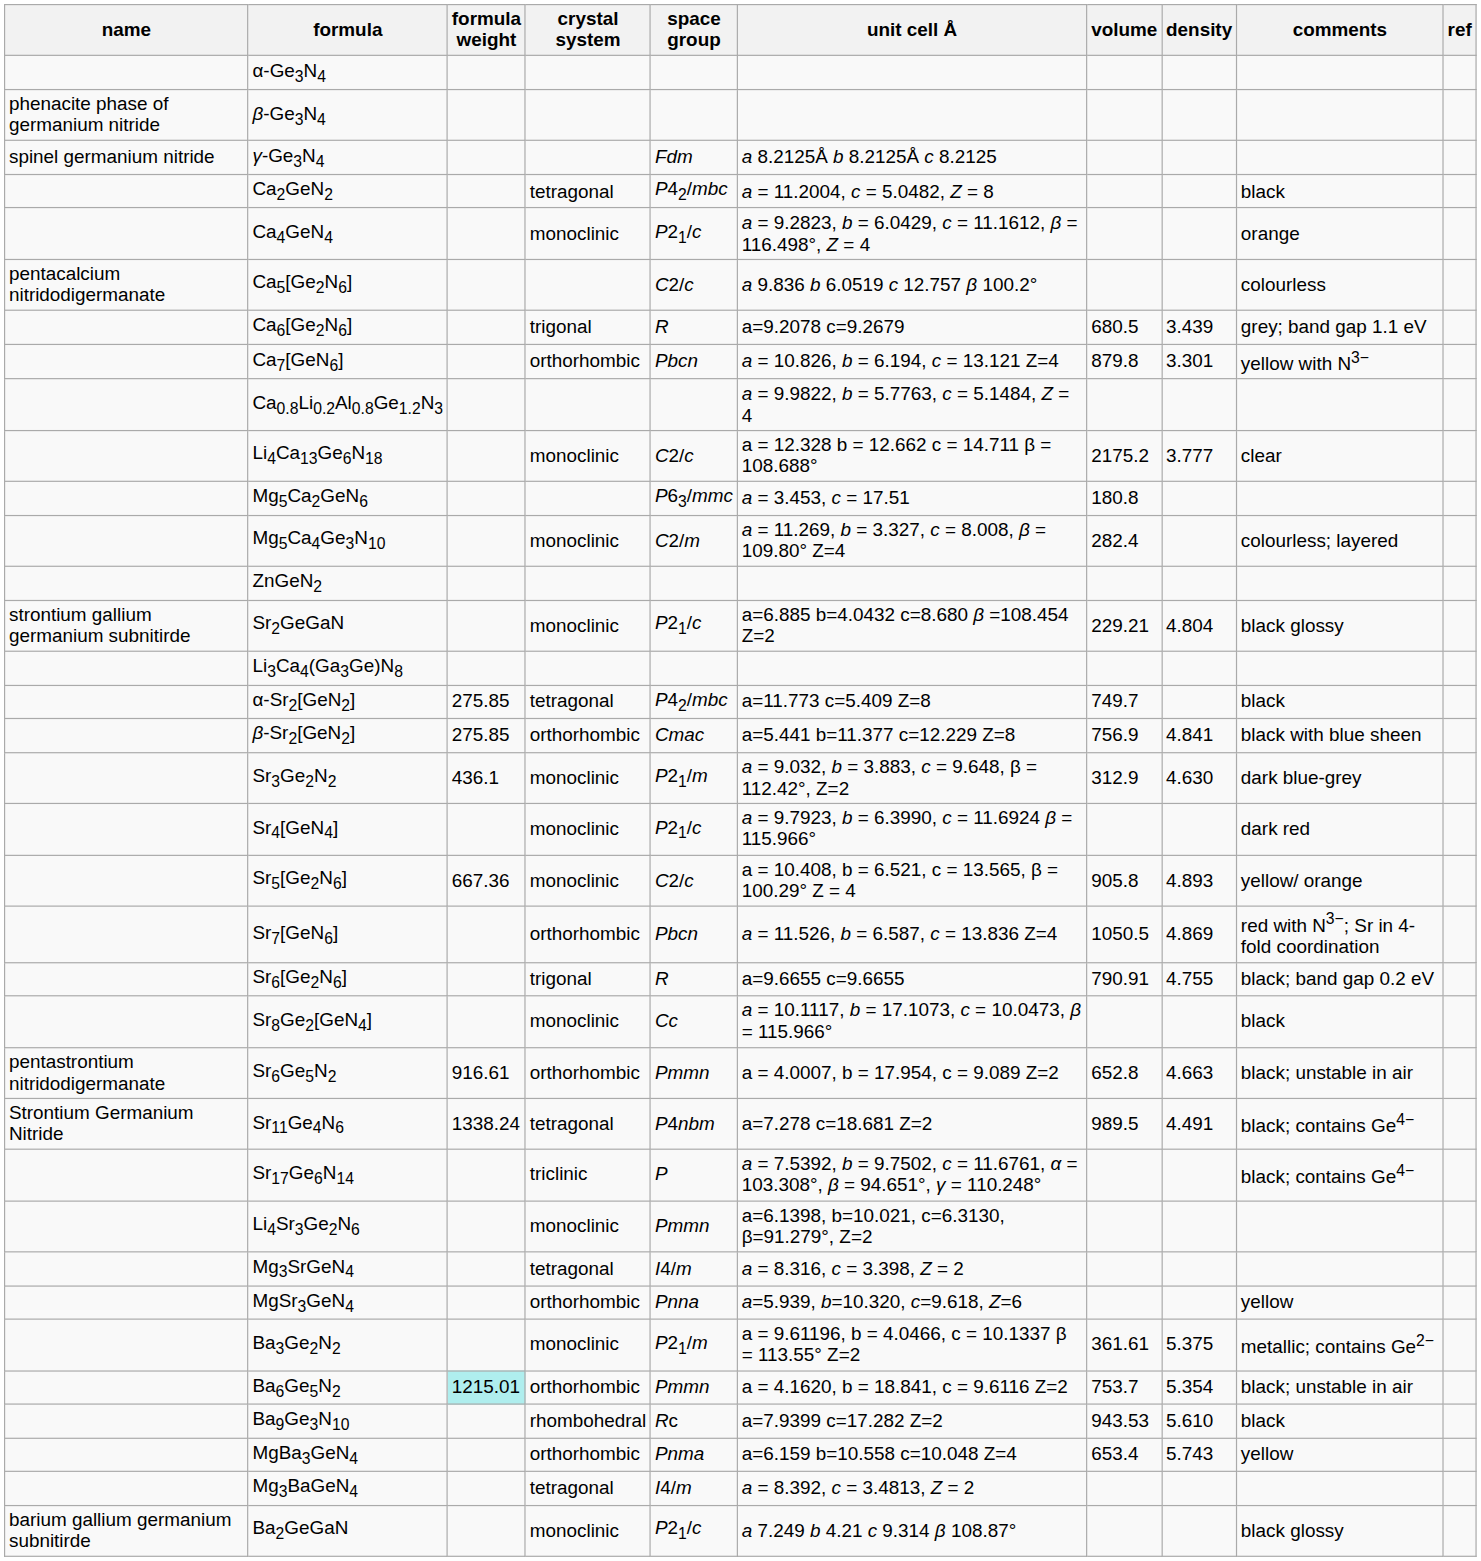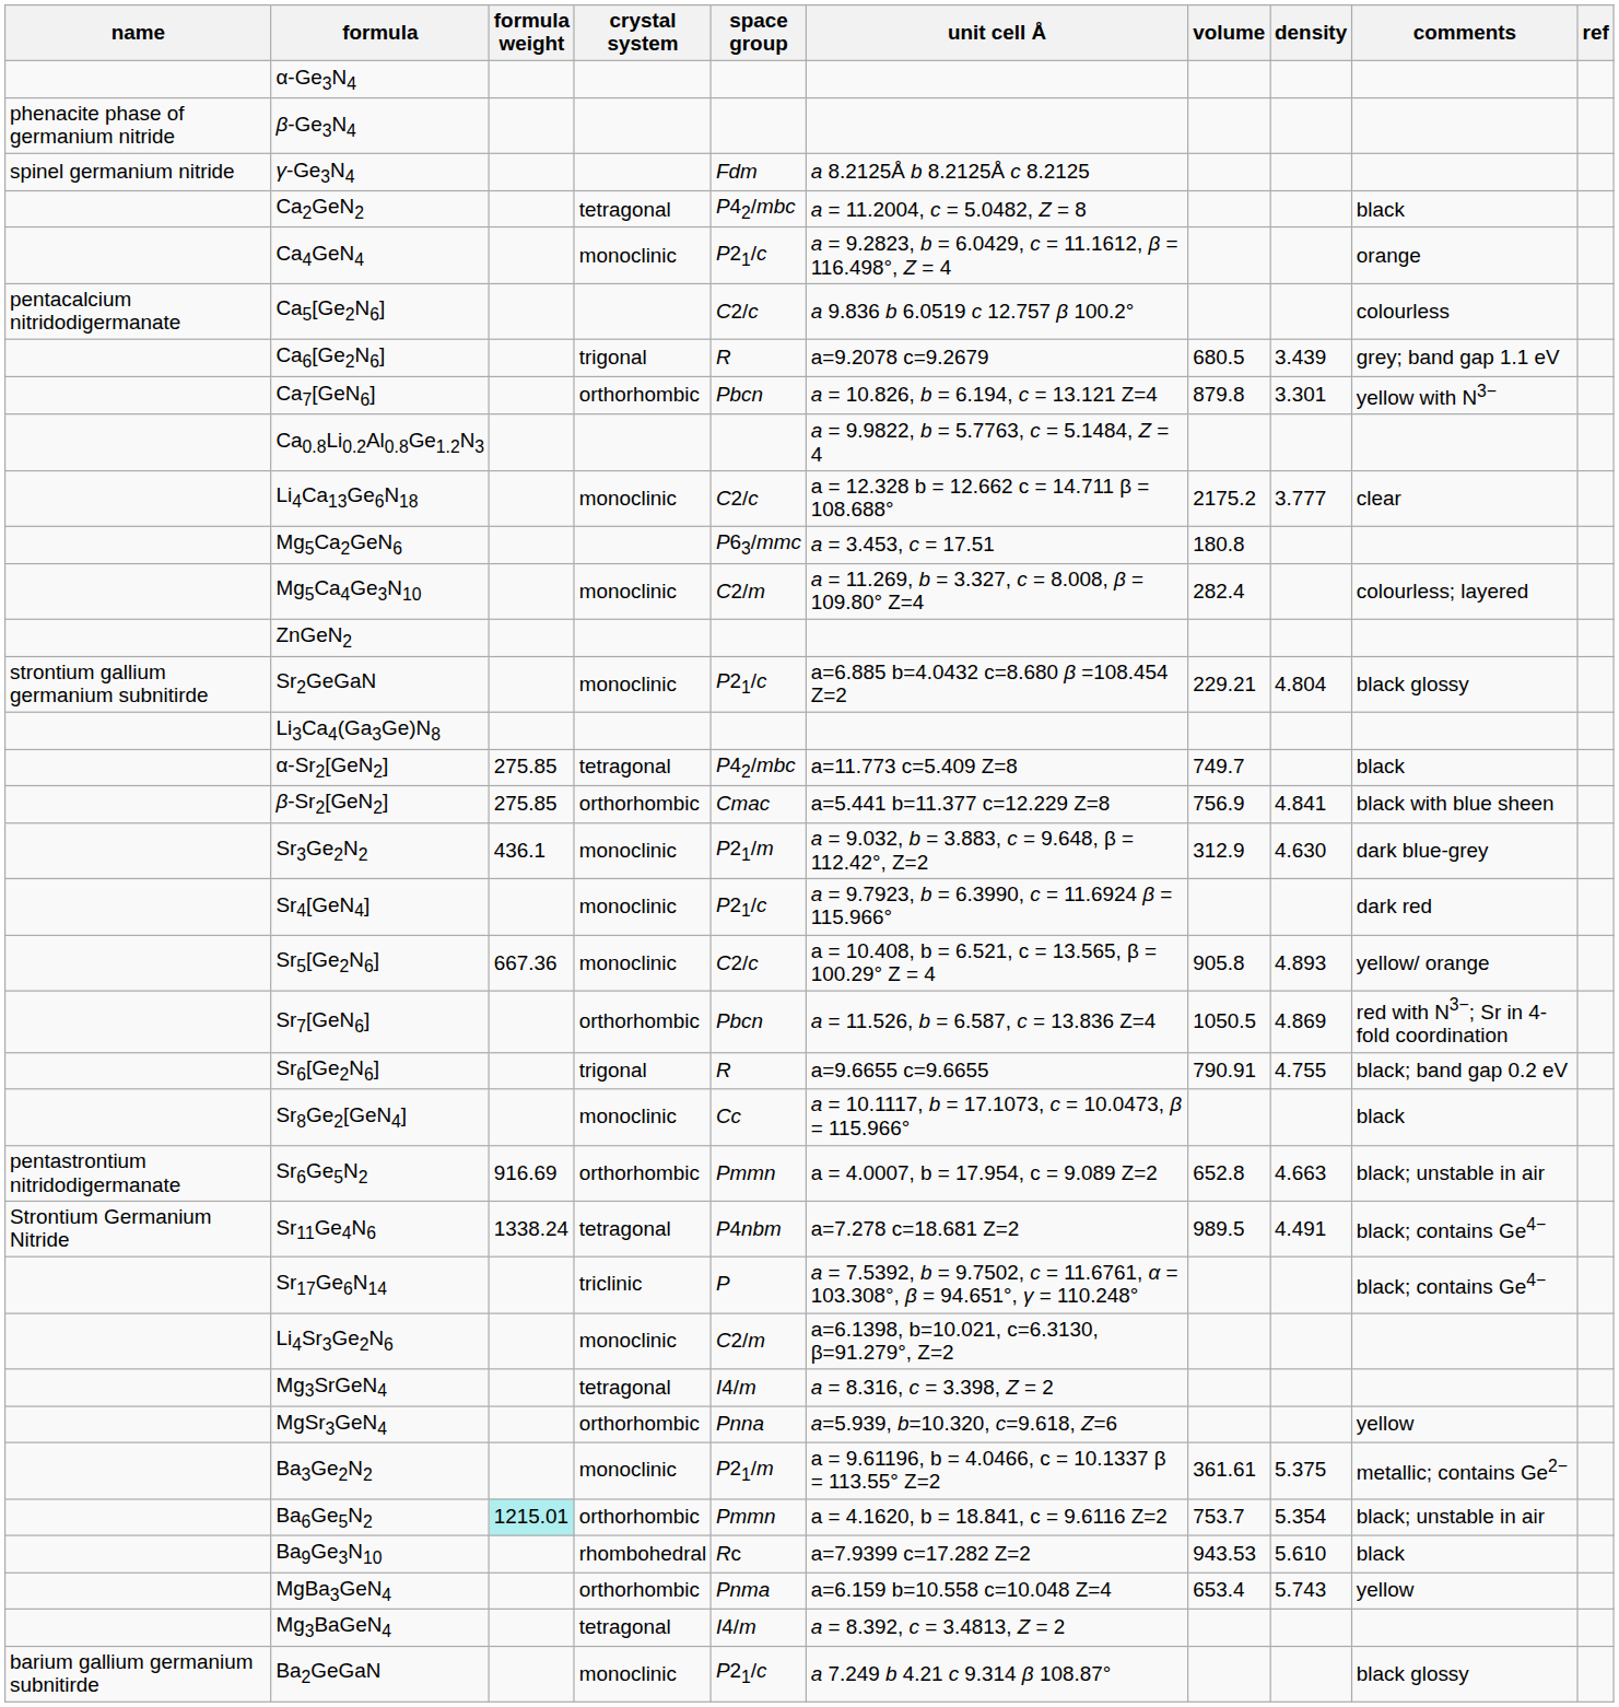 <table class="wikitable">
 <tr>
 <th>name</th>
 <th>formula</th>
 <th>formula<br>weight</th>
 <th>crystal<br>system</th>
 <th>space<br>group</th>
 <th>unit cell Å</th>
 <th>volume</th>
 <th>density</th>
 <th>comments</th>
 <th>ref</th>
 </tr>
 <tr>
 <td></td>
 <td>α-Ge<sub>3</sub>N<sub>4</sub></td>
 <td></td>
 <td></td>
 <td></td>
 <td></td>
 <td></td>
 <td></td>
 <td></td>
 <td></td>
 </tr>
 <tr>
 <td>phenacite phase of germanium nitride</td>
 <td><em>β</em>-Ge<sub>3</sub>N<sub>4</sub></td>
 <td></td>
 <td></td>
 <td></td>
 <td></td>
 <td></td>
 <td></td>
 <td></td>
 <td></td>
 </tr>
 <tr>
 <td>spinel germanium nitride</td>
 <td><em>γ</em>-Ge<sub>3</sub>N<sub>4</sub></td>
 <td></td>
 <td></td>
 <td><em>Fd</em><em>m</em></td>
 <td><em>a</em> 8.2125Å <em>b</em> 8.2125Å <em>c</em> 8.2125</td>
 <td></td>
 <td></td>
 <td></td>
 <td></td>
 </tr>
 <tr>
 <td></td>
 <td>Ca<sub>2</sub>GeN<sub>2</sub></td>
 <td></td>
 <td>tetragonal</td>
 <td><em>P</em>4<sub>2</sub>/<em>mbc</em></td>
 <td><em>a</em> = 11.2004, <em>c</em> = 5.0482, <em>Z</em> = 8</td>
 <td></td>
 <td></td>
 <td>black</td>
 <td></td>
 </tr>
 <tr>
 <td></td>
 <td>Ca<sub>4</sub>GeN<sub>4</sub></td>
 <td></td>
 <td>monoclinic</td>
 <td><em>P</em>2<sub>1</sub>/<em>c</em></td>
 <td><em>a</em> = 9.2823, <em>b</em> = 6.0429, <em>c</em> = 11.1612, <em>β</em> = 116.498°, <em>Z</em> = 4</td>
 <td></td>
 <td></td>
 <td>orange</td>
 <td></td>
 </tr>
 <tr>
 <td>pentacalcium nitridodigermanate</td>
 <td>Ca<sub>5</sub>[Ge<sub>2</sub>N<sub>6</sub>]</td>
 <td></td>
 <td></td>
 <td><em>C</em>2/<em>c</em></td>
 <td><em>a</em> 9.836 <em>b</em> 6.0519 <em>c</em> 12.757 <em>β</em> 100.2°</td>
 <td></td>
 <td></td>
 <td>colourless</td>
 <td></td>
 </tr>
 <tr>
 <td></td>
 <td>Ca<sub>6</sub>[Ge<sub>2</sub>N<sub>6</sub>]</td>
 <td></td>
 <td>trigonal</td>
 <td><em>R</em></td>
 <td>a=9.2078 c=9.2679</td>
 <td>680.5</td>
 <td>3.439</td>
 <td>grey; band gap 1.1 eV</td>
 <td></td>
 </tr>
 <tr>
 <td></td>
 <td>Ca<sub>7</sub>[GeN<sub>6</sub>]</td>
 <td></td>
 <td>orthorhombic</td>
 <td><em>Pbcn</em></td>
 <td><em>a</em> = 10.826, <em>b</em> = 6.194, <em>c</em> = 13.121  Z=4</td>
 <td>879.8</td>
 <td>3.301</td>
 <td>yellow with N<sup>3−</sup></td>
 <td></td>
 </tr>
 <tr>
 <td></td>
 <td>Ca<sub>0.8</sub>Li<sub>0.2</sub>Al<sub>0.8</sub>Ge<sub>1.2</sub>N<sub>3</sub></td>
 <td></td>
 <td></td>
 <td></td>
 <td><em>a</em> = 9.9822, <em>b</em> = 5.7763, <em>c</em> = 5.1484, <em>Z</em> = 4</td>
 <td></td>
 <td></td>
 <td></td>
 <td></td>
 </tr>
 <tr>
 <td></td>
 <td>Li<sub>4</sub>Ca<sub>13</sub>Ge<sub>6</sub>N<sub>18</sub></td>
 <td></td>
 <td>monoclinic</td>
 <td><em>C</em>2/<em>c</em></td>
 <td>a = 12.328 b = 12.662 c = 14.711 β = 108.688°</td>
 <td>2175.2</td>
 <td>3.777</td>
 <td>clear</td>
 <td></td>
 </tr>
 <tr>
 <td></td>
 <td>Mg<sub>5</sub>Ca<sub>2</sub>GeN<sub>6</sub></td>
 <td></td>
 <td></td>
 <td><em>P</em>6<sub>3</sub>/<em>mmc</em></td>
 <td><em>a</em> = 3.453, <em>c</em> = 17.51</td>
 <td>180.8</td>
 <td></td>
 <td></td>
 <td></td>
 </tr>
 <tr>
 <td></td>
 <td>Mg<sub>5</sub>Ca<sub>4</sub>Ge<sub>3</sub>N<sub>10</sub></td>
 <td></td>
 <td>monoclinic</td>
 <td><em>C</em>2/<em>m</em></td>
 <td><em>a</em> = 11.269, <em>b</em> = 3.327, <em>c</em> = 8.008, <em>β</em> = 109.80° Z=4</td>
 <td>282.4</td>
 <td></td>
 <td>colourless; layered</td>
 <td></td>
 </tr>
 <tr>
 <td></td>
 <td>ZnGeN<sub>2</sub></td>
 <td></td>
 <td></td>
 <td></td>
 <td></td>
 <td></td>
 <td></td>
 <td></td>
 <td></td>
 </tr>
 <tr>
 <td>strontium gallium germanium subnitirde</td>
 <td>Sr<sub>2</sub>GeGaN</td>
 <td></td>
 <td>monoclinic</td>
 <td><em>P</em>2<sub>1</sub>/<em>c</em></td>
 <td>a=6.885 b=4.0432 c=8.680 <em>β</em> =108.454 Z=2</td>
 <td>229.21</td>
 <td>4.804</td>
 <td>black glossy</td>
 <td></td>
 </tr>
 <tr>
 <td></td>
 <td>Li<sub>3</sub>Ca<sub>4</sub>(Ga<sub>3</sub>Ge)N<sub>8</sub></td>
 <td></td>
 <td></td>
 <td></td>
 <td></td>
 <td></td>
 <td></td>
 <td></td>
 <td></td>
 </tr>
 <tr>
 <td></td>
 <td>α-Sr<sub>2</sub>[GeN<sub>2</sub>]</td>
 <td>275.85</td>
 <td>tetragonal</td>
 <td><em>P</em>4<sub>2</sub>/<em>mbc</em></td>
 <td>a=11.773 c=5.409 Z=8</td>
 <td>749.7</td>
 <td></td>
 <td>black</td>
 <td></td>
 </tr>
 <tr>
 <td></td>
 <td><em>β</em>-Sr<sub>2</sub>[GeN<sub>2</sub>]</td>
 <td>275.85</td>
 <td>orthorhombic</td>
 <td><em>Cmac</em></td>
 <td>a=5.441 b=11.377 c=12.229 Z=8</td>
 <td>756.9</td>
 <td>4.841</td>
 <td>black with blue sheen</td>
 <td></td>
 </tr>
 <tr>
 <td></td>
 <td>Sr<sub>3</sub>Ge<sub>2</sub>N<sub>2</sub></td>
 <td>436.1</td>
 <td>monoclinic</td>
 <td><em>P</em>2<sub>1</sub>/<em>m</em></td>
 <td><em>a</em> = 9.032, <em>b</em> = 3.883, <em>c</em> = 9.648, β = 112.42°, Z=2</td>
 <td>312.9</td>
 <td>4.630</td>
 <td>dark blue-grey</td>
 <td></td>
 </tr>
 <tr>
 <td></td>
 <td>Sr<sub>4</sub>[GeN<sub>4</sub>]</td>
 <td></td>
 <td>monoclinic</td>
 <td><em>P</em>2<sub>1</sub>/<em>c</em></td>
 <td><em>a</em> = 9.7923, <em>b</em> = 6.3990, <em>c</em> = 11.6924 <em>β</em> = 115.966°</td>
 <td></td>
 <td></td>
 <td>dark red</td>
 <td></td>
 </tr>
 <tr>
 <td></td>
 <td>Sr<sub>5</sub>[Ge<sub>2</sub>N<sub>6</sub>]</td>
 <td>667.36</td>
 <td>monoclinic</td>
 <td><em>C</em>2/<em>c</em></td>
 <td>a = 10.408, b = 6.521, c = 13.565, β = 100.29° Z = 4</td>
 <td>905.8</td>
 <td>4.893</td>
 <td>yellow/ orange</td>
 <td></td>
 </tr>
 <tr>
 <td></td>
 <td>Sr<sub>7</sub>[GeN<sub>6</sub>]</td>
 <td></td>
 <td>orthorhombic</td>
 <td><em>Pbcn</em></td>
 <td><em>a</em> = 11.526, <em>b</em> = 6.587, <em>c</em> = 13.836 Z=4</td>
 <td>1050.5</td>
 <td>4.869</td>
 <td>red with N<sup>3−</sup>; Sr in 4-fold coordination</td>
 <td></td>
 </tr>
 <tr>
 <td></td>
 <td>Sr<sub>6</sub>[Ge<sub>2</sub>N<sub>6</sub>]</td>
 <td></td>
 <td>trigonal</td>
 <td><em>R</em></td>
 <td>a=9.6655  c=9.6655</td>
 <td>790.91</td>
 <td>4.755</td>
 <td>black; band gap 0.2 eV</td>
 <td></td>
 </tr>
 <tr>
 <td></td>
 <td>Sr<sub>8</sub>Ge<sub>2</sub>[GeN<sub>4</sub>]</td>
 <td></td>
 <td>monoclinic</td>
 <td><em>Cc</em></td>
 <td><em>a</em> = 10.1117, <em>b</em> = 17.1073, <em>c</em> = 10.0473, <em>β</em> = 115.966°</td>
 <td></td>
 <td></td>
 <td>black</td>
 <td></td>
 </tr>
 <tr>
 <td>pentastrontium nitridodigermanate</td>
 <td>Sr<sub>6</sub>Ge<sub>5</sub>N<sub>2</sub></td>
-<td>916.61</td>
+<td>916.69</td>
 <td>orthorhombic</td>
 <td><em>Pmmn</em></td>
 <td>a = 4.0007, b = 17.954, c = 9.089 Z=2</td>
 <td>652.8</td>
 <td>4.663</td>
 <td>black; unstable in air</td>
 <td></td>
 </tr>
 <tr>
 <td>Strontium Germanium Nitride</td>
 <td>Sr<sub>11</sub>Ge<sub>4</sub>N<sub>6</sub></td>
 <td>1338.24</td>
 <td>tetragonal</td>
 <td><em>P</em>4<em>nbm</em></td>
 <td>a=7.278 c=18.681 Z=2</td>
 <td>989.5</td>
 <td>4.491</td>
 <td>black; contains Ge<sup>4−</sup></td>
 <td></td>
 </tr>
 <tr>
 <td></td>
 <td>Sr<sub>17</sub>Ge<sub>6</sub>N<sub>14</sub></td>
 <td></td>
 <td>triclinic</td>
 <td><em>P</em></td>
 <td><em>a</em> = 7.5392, <em>b</em> = 9.7502, <em>c</em> = 11.6761, <em>α</em> = 103.308°, <em>β</em> = 94.651°, <em>γ</em> = 110.248°</td>
 <td></td>
 <td></td>
 <td>black; contains Ge<sup>4−</sup></td>
 <td></td>
 </tr>
 <tr>
 <td></td>
 <td>Li<sub>4</sub>Sr<sub>3</sub>Ge<sub>2</sub>N<sub>6</sub></td>
 <td></td>
 <td>monoclinic</td>
-<td><em>Pmmn</em></td>
+<td><em>C</em>2/<em>m</em></td>
 <td>a=6.1398, b=10.021, c=6.3130, β=91.279°, Z=2</td>
 <td></td>
 <td></td>
 <td></td>
 <td></td>
 </tr>
 <tr>
 <td></td>
 <td>Mg<sub>3</sub>SrGeN<sub>4</sub></td>
 <td></td>
 <td>tetragonal</td>
 <td><em>I</em>4/<em>m</em></td>
 <td><em>a</em> = 8.316, <em>c</em> = 3.398, <em>Z</em> = 2</td>
 <td></td>
 <td></td>
 <td></td>
 <td></td>
 </tr>
 <tr>
 <td></td>
 <td>MgSr<sub>3</sub>GeN<sub>4</sub></td>
 <td></td>
 <td>orthorhombic</td>
 <td><em>Pnna</em></td>
 <td><em>a</em>=5.939, <em>b</em>=10.320, <em>c</em>=9.618, <em>Z</em>=6</td>
 <td></td>
 <td></td>
 <td>yellow</td>
 <td></td>
 </tr>
 <tr>
 <td></td>
 <td>Ba<sub>3</sub>Ge<sub>2</sub>N<sub>2</sub></td>
 <td></td>
 <td>monoclinic</td>
 <td><em>P</em>2<sub>1</sub>/<em>m</em></td>
 <td>a = 9.61196, b = 4.0466, c = 10.1337 β = 113.55° Z=2</td>
 <td>361.61</td>
 <td>5.375</td>
 <td>metallic; contains Ge<sup>2−</sup></td>
 <td></td>
 </tr>
 <tr>
 <td></td>
 <td>Ba<sub>6</sub>Ge<sub>5</sub>N<sub>2</sub></td>
 <td style="background: paleturquoise;">1215.01</td>
 <td>orthorhombic</td>
 <td><em>Pmmn</em></td>
 <td>a = 4.1620, b = 18.841, c = 9.6116 Z=2</td>
 <td>753.7</td>
 <td>5.354</td>
 <td>black; unstable in air</td>
 <td></td>
 </tr>
 <tr>
 <td></td>
 <td>Ba<sub>9</sub>Ge<sub>3</sub>N<sub>10</sub></td>
 <td></td>
 <td>rhombohedral</td>
 <td><em>R</em>c</td>
 <td>a=7.9399 c=17.282 Z=2</td>
 <td>943.53</td>
 <td>5.610</td>
 <td>black</td>
 <td></td>
 </tr>
 <tr>
 <td></td>
 <td>MgBa<sub>3</sub>GeN<sub>4</sub></td>
 <td></td>
 <td>orthorhombic</td>
 <td><em>Pnma</em></td>
 <td>a=6.159 b=10.558 c=10.048 Z=4</td>
 <td>653.4</td>
 <td>5.743</td>
 <td>yellow</td>
 <td></td>
 </tr>
 <tr>
 <td></td>
 <td>Mg<sub>3</sub>BaGeN<sub>4</sub></td>
 <td></td>
 <td>tetragonal</td>
 <td><em>I</em>4/<em>m</em></td>
 <td><em>a</em> = 8.392, <em>c</em> = 3.4813, <em>Z</em> = 2</td>
 <td></td>
 <td></td>
 <td></td>
 <td></td>
 </tr>
 <tr>
 <td>barium gallium germanium subnitirde</td>
 <td>Ba<sub>2</sub>GeGaN</td>
 <td></td>
 <td>monoclinic</td>
 <td><em>P</em>2<sub>1</sub>/<em>c</em></td>
 <td><em>a</em> 7.249 <em>b</em> 4.21 <em>c</em> 9.314 <em>β</em> 108.87°</td>
 <td></td>
 <td></td>
 <td>black glossy</td>
 <td></td>
 </tr>
 </table>
